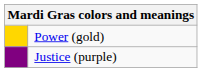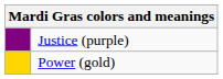 <table class="wikitable">
 <tr>
 <th colspan="2">Mardi Gras colors and meanings</th>
 </tr>
 <tr>
+<td style="background: #800080;">  </td>
+<td> <a href='#'>Justice</a> (purple)</td>
+</tr>
+<tr>
 <td style="background: #ffd700;">  </td>
 <td> <a href='#'>Power</a> (gold)</td>
 </tr>
-<tr>
-<td style="background: #800080;">  </td>
-<td> <a href='#'>Justice</a> (purple)</td>
-</tr>
 </table>
